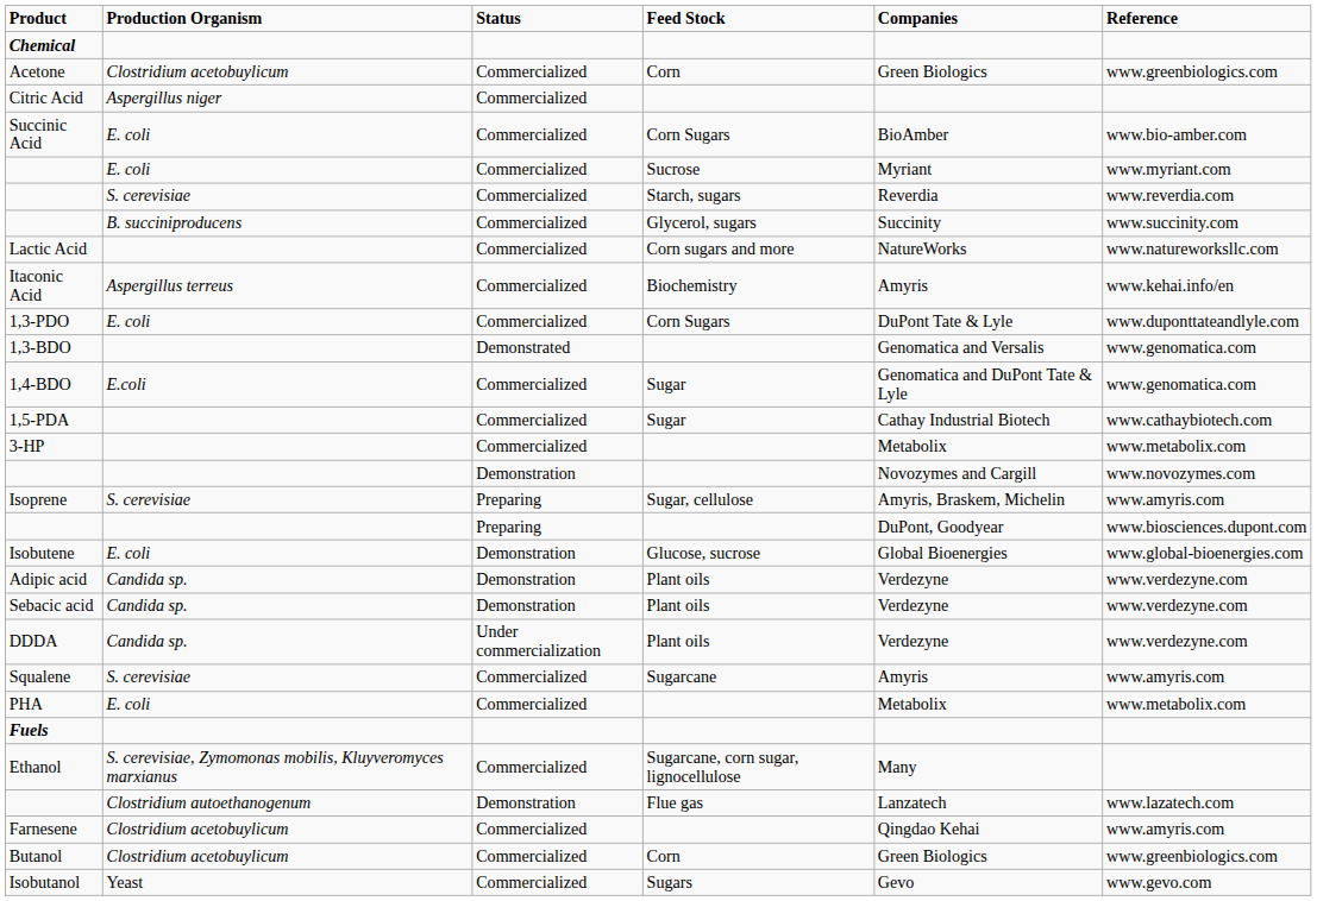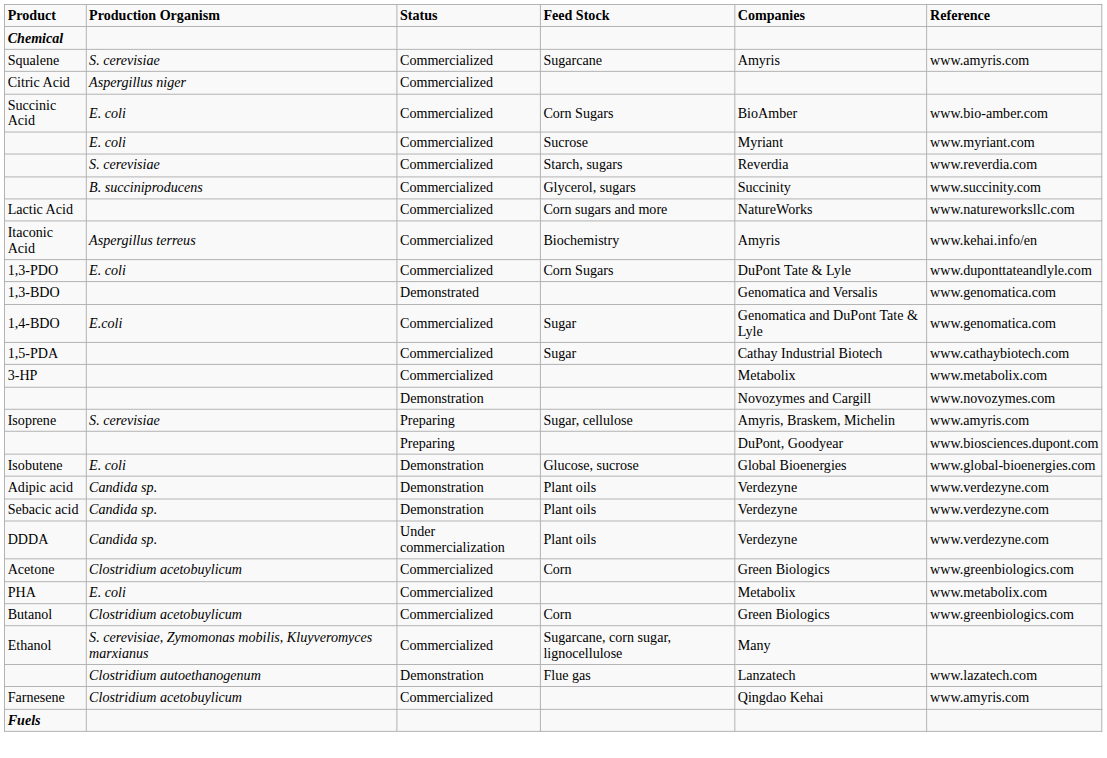 <table class="wikitable">
 <tr>
 <td><strong>Product</strong></td>
 <td><strong>Production  Organism</strong></td>
 <td><strong>Status</strong></td>
 <td><strong>Feed Stock</strong></td>
 <td><strong>Companies</strong></td>
 <td><strong>Reference</strong></td>
 </tr>
 <tr>
 <td><strong><em>Chemical</em></strong></td>
 <td></td>
 <td></td>
 <td></td>
 <td></td>
 <td></td>
 </tr>
 <tr>
-<td>Acetone</td>
-<td><em>Clostridium  acetobuylicum</em></td>
+<td>Squalene</td>
+<td><em>S. cerevisiae</em></td>
 <td>Commercialized</td>
-<td>Corn</td>
-<td>Green Biologics</td>
-<td>www.greenbiologics.com</td>
+<td>Sugarcane</td>
+<td>Amyris</td>
+<td>www.amyris.com</td>
 </tr>
 <tr>
 <td>Citric Acid</td>
 <td><em>Aspergillus  niger</em></td>
 <td>Commercialized</td>
 <td></td>
 <td></td>
 <td></td>
 </tr>
 <tr>
 <td>Succinic Acid</td>
 <td><em>E. coli</em></td>
 <td>Commercialized</td>
 <td>Corn Sugars</td>
 <td>BioAmber</td>
 <td>www.bio-amber.com</td>
 </tr>
 <tr>
 <td></td>
 <td><em>E. coli</em></td>
 <td>Commercialized</td>
 <td>Sucrose</td>
 <td>Myriant</td>
 <td>www.myriant.com</td>
 </tr>
 <tr>
 <td></td>
 <td><em>S. cerevisiae</em></td>
 <td>Commercialized</td>
 <td>Starch, sugars</td>
 <td>Reverdia</td>
 <td>www.reverdia.com</td>
 </tr>
 <tr>
 <td></td>
 <td><em>B.  succiniproducens</em></td>
 <td>Commercialized</td>
 <td>Glycerol, sugars</td>
 <td>Succinity</td>
 <td>www.succinity.com</td>
 </tr>
 <tr>
 <td>Lactic Acid</td>
 <td></td>
 <td>Commercialized</td>
 <td>Corn sugars and  more</td>
 <td>NatureWorks</td>
 <td>www.natureworksllc.com</td>
 </tr>
 <tr>
 <td>Itaconic Acid</td>
 <td><em>Aspergillus  terreus</em></td>
 <td>Commercialized</td>
 <td>Biochemistry</td>
 <td>Amyris</td>
 <td>www.kehai.info/en</td>
 </tr>
 <tr>
 <td>1,3-PDO</td>
 <td><em>E. coli</em></td>
 <td>Commercialized</td>
 <td>Corn Sugars</td>
 <td>DuPont Tate  & Lyle</td>
 <td>www.duponttateandlyle.com</td>
 </tr>
 <tr>
 <td>1,3-BDO</td>
 <td></td>
 <td>Demonstrated</td>
 <td></td>
 <td>Genomatica and  Versalis</td>
 <td>www.genomatica.com</td>
 </tr>
 <tr>
 <td>1,4-BDO</td>
 <td><em>E.coli</em></td>
 <td>Commercialized</td>
 <td>Sugar</td>
 <td>Genomatica and  DuPont Tate & Lyle</td>
 <td>www.genomatica.com</td>
 </tr>
 <tr>
 <td>1,5-PDA</td>
 <td></td>
 <td>Commercialized</td>
 <td>Sugar</td>
 <td>Cathay  Industrial Biotech</td>
 <td>www.cathaybiotech.com</td>
 </tr>
 <tr>
 <td>3-HP</td>
 <td></td>
 <td>Commercialized</td>
 <td></td>
 <td>Metabolix</td>
 <td>www.metabolix.com</td>
 </tr>
 <tr>
 <td></td>
 <td></td>
 <td>Demonstration</td>
 <td></td>
 <td>Novozymes and  Cargill</td>
 <td>www.novozymes.com</td>
 </tr>
 <tr>
 <td>Isoprene</td>
 <td><em>S. cerevisiae</em></td>
 <td>Preparing</td>
 <td>Sugar, cellulose</td>
 <td>Amyris, Braskem,  Michelin</td>
 <td>www.amyris.com</td>
 </tr>
 <tr>
 <td></td>
 <td></td>
 <td>Preparing</td>
 <td></td>
 <td>DuPont, Goodyear</td>
 <td>www.biosciences.dupont.com</td>
 </tr>
 <tr>
 <td>Isobutene</td>
 <td><em>E. coli</em></td>
 <td>Demonstration</td>
 <td>Glucose, sucrose</td>
 <td>Global  Bioenergies</td>
 <td>www.global-bioenergies.com</td>
 </tr>
 <tr>
 <td>Adipic acid</td>
 <td><em>Candida sp.</em></td>
 <td>Demonstration</td>
 <td>Plant oils</td>
 <td>Verdezyne</td>
 <td>www.verdezyne.com</td>
 </tr>
 <tr>
 <td>Sebacic acid</td>
 <td><em>Candida sp.</em></td>
 <td>Demonstration</td>
 <td>Plant oils</td>
 <td>Verdezyne</td>
 <td>www.verdezyne.com</td>
 </tr>
 <tr>
 <td>DDDA</td>
 <td><em>Candida sp.</em></td>
 <td>Under  commercialization</td>
 <td>Plant oils</td>
 <td>Verdezyne</td>
 <td>www.verdezyne.com</td>
 </tr>
 <tr>
-<td>Squalene</td>
-<td><em>S. cerevisiae</em></td>
+<td>Acetone</td>
+<td><em>Clostridium  acetobuylicum</em></td>
 <td>Commercialized</td>
-<td>Sugarcane</td>
-<td>Amyris</td>
-<td>www.amyris.com</td>
+<td>Corn</td>
+<td>Green Biologics</td>
+<td>www.greenbiologics.com</td>
 </tr>
 <tr>
 <td>PHA</td>
 <td><em>E. coli</em></td>
 <td>Commercialized</td>
 <td></td>
 <td>Metabolix</td>
 <td>www.metabolix.com</td>
 </tr>
 <tr>
-<td><strong><em>Fuels</em></strong></td>
-<td></td>
-<td></td>
-<td></td>
-<td></td>
-<td></td>
+<td>Butanol</td>
+<td><em>Clostridium  acetobuylicum</em></td>
+<td>Commercialized</td>
+<td>Corn</td>
+<td>Green Biologics</td>
+<td>www.greenbiologics.com</td>
 </tr>
 <tr>
 <td>Ethanol</td>
 <td><em>S. cerevisiae,  Zymomonas mobilis, Kluyveromyces marxianus</em></td>
 <td>Commercialized</td>
 <td>Sugarcane, corn  sugar, lignocellulose</td>
 <td>Many</td>
 <td></td>
 </tr>
 <tr>
 <td></td>
 <td><em>Clostridium  autoethanogenum</em></td>
 <td>Demonstration</td>
 <td>Flue gas</td>
 <td>Lanzatech</td>
 <td>www.lazatech.com</td>
 </tr>
 <tr>
 <td>Farnesene</td>
 <td><em>Clostridium  acetobuylicum</em></td>
 <td>Commercialized</td>
 <td></td>
 <td>Qingdao Kehai</td>
 <td>www.amyris.com</td>
 </tr>
 <tr>
-<td>Butanol</td>
-<td><em>Clostridium  acetobuylicum</em></td>
-<td>Commercialized</td>
-<td>Corn</td>
-<td>Green Biologics</td>
-<td>www.greenbiologics.com</td>
-</tr>
-<tr>
-<td>Isobutanol</td>
-<td>Yeast</td>
-<td>Commercialized</td>
-<td>Sugars</td>
-<td>Gevo</td>
-<td>www.gevo.com</td>
+<td><strong><em>Fuels</em></strong></td>
+<td></td>
+<td></td>
+<td></td>
+<td></td>
+<td></td>
 </tr>
 </table>
